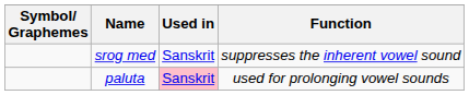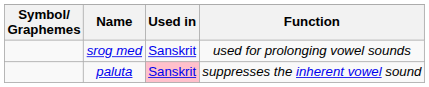 <table class="wikitable">
 <tr>
 </tr>
 <tr>
 <th>Symbol/<br>Graphemes</th>
 <th>Name</th>
 <th>Used in</th>
 <th>Function</th>
 </tr>
 <tr style="text-align:center;">
 <td></td>
 <td><em><a href='#'>srog med</a></em></td>
 <td><a href='#'>Sanskrit</a></td>
-<td><em>suppresses the <a href='#'>inherent vowel</a> sound</em></td>
+<td><em>used for prolonging vowel sounds</em></td>
 </tr>
 <tr style="text-align:center;">
 <td></td>
 <td><em><a href='#'>paluta</a></em></td>
 <td style="background: pink;"><a href='#'>Sanskrit</a></td>
-<td><em>used for prolonging vowel sounds</em></td>
+<td><em>suppresses the <a href='#'>inherent vowel</a> sound</em></td>
 </tr>
 </table>
